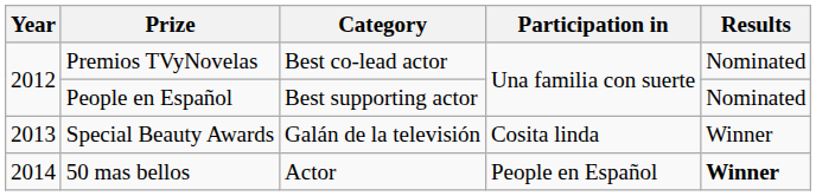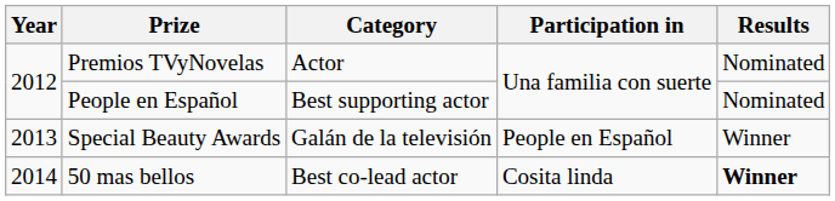 <table class="wikitable" style="font-size: 95%;">
 <tr>
 <th>Year</th>
 <th>Prize</th>
 <th>Category</th>
 <th>Participation in</th>
 <th>Results</th>
 </tr>
 <tr>
 <td rowspan="2">2012</td>
 <td>Premios TVyNovelas</td>
-<td>Best co-lead actor</td>
+<td>Actor</td>
 <td rowspan="2">Una familia con suerte</td>
 <td>Nominated</td>
 </tr>
 <tr>
 <td>People en Español</td>
 <td>Best supporting actor</td>
 <td>Nominated</td>
 </tr>
 <tr>
 <td>2013</td>
 <td>Special Beauty Awards</td>
 <td>Galán de la televisión</td>
-<td>Cosita linda</td>
+<td>People en Español</td>
 <td>Winner</td>
 </tr>
 <tr>
 <td>2014</td>
 <td>50 mas bellos</td>
-<td>Actor</td>
-<td>People en Español</td>
+<td>Best co-lead actor</td>
+<td>Cosita linda</td>
 <td><strong>Winner</strong></td>
 </tr>
 </table>
